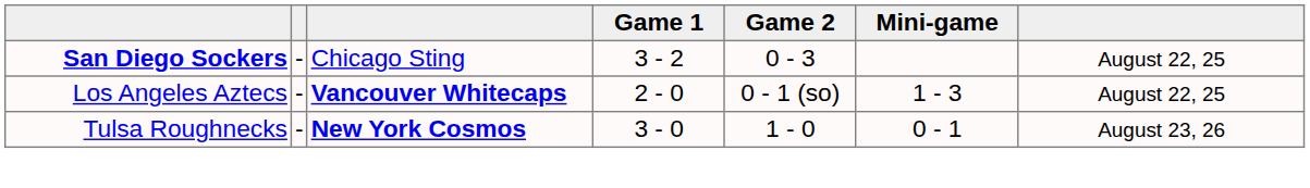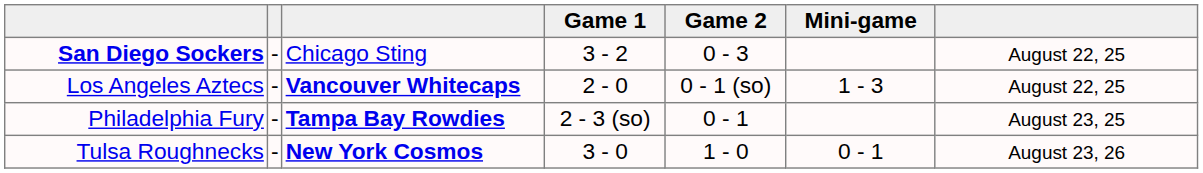 <table style=border-collapse:collapse border=1 cellspacing=0 cellpadding=2>
 <tr align=center bgcolor=#efefef>
 <th width=180></th>
 <th width=5></th>
 <th width=180></th>
 <th width=80>Game 1</th>
 <th width=80>Game 2</th>
 <th width=100>Mini-game</th>
 <td width=180></td>
 </tr>
 <tr align=center bgcolor=fffafa>
 <td align=right><strong><a href='#'>San Diego Sockers</a></strong></td>
 <td>-</td>
 <td align=left><a href='#'>Chicago Sting</a></td>
 <td>3 - 2</td>
 <td>0 - 3</td>
 <td></td>
 <td><small>August 22, 25</small></td>
 </tr>
 <tr align=center bgcolor=fffafa>
 <td align=right><a href='#'>Los Angeles Aztecs</a></td>
 <td>-</td>
 <td align=left><strong><a href='#'>Vancouver Whitecaps</a></strong></td>
 <td>2 - 0</td>
 <td>0 - 1 (so)</td>
 <td>1 - 3</td>
 <td><small>August 22, 25</small></td>
 </tr>
 <tr align=center bgcolor=fffafa>
+<td align=right><a href='#'>Philadelphia Fury</a></td>
+<td>-</td>
+<td align=left><strong><a href='#'>Tampa Bay Rowdies</a></strong></td>
+<td>2 - 3 (so)</td>
+<td>0 - 1</td>
+<td></td>
+<td><small>August 23, 25</small></td>
+</tr>
+<tr align=center bgcolor=fffafa>
 <td align=right><a href='#'>Tulsa Roughnecks</a></td>
 <td>-</td>
 <td align=left><strong><a href='#'>New York Cosmos</a></strong></td>
 <td>3 - 0</td>
 <td>1 - 0</td>
 <td>0 - 1</td>
 <td><small>August 23, 26</small></td>
 </tr>
 </table>
